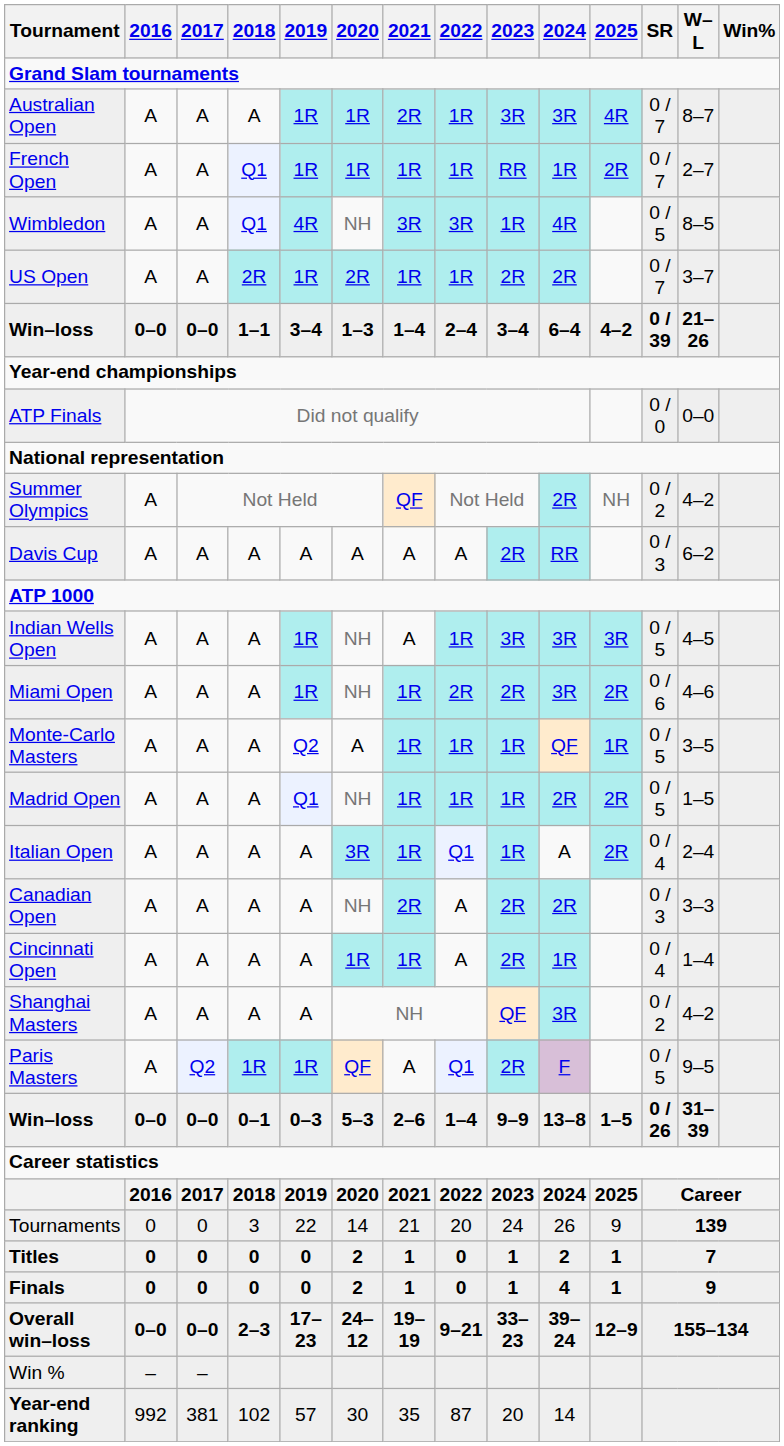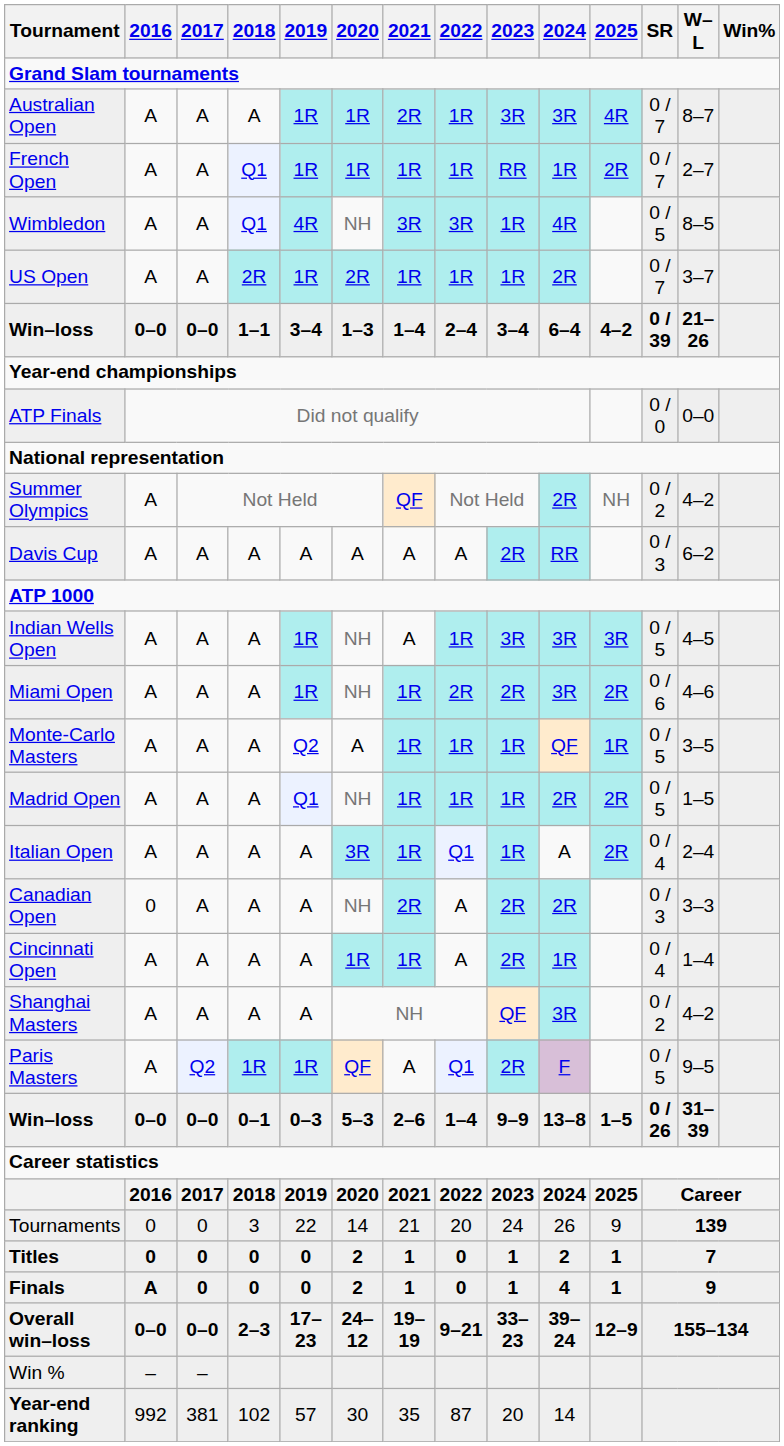 <table class=wikitable style=text-align:center;font-size:97%>
 <tr>
 <th>Tournament</th>
 <th><a href='#'>2016</a></th>
 <th><a href='#'>2017</a></th>
 <th><a href='#'>2018</a></th>
 <th><a href='#'>2019</a></th>
 <th><a href='#'>2020</a></th>
 <th><a href='#'>2021</a></th>
 <th><a href='#'>2022</a></th>
 <th><a href='#'>2023</a></th>
 <th><a href='#'>2024</a></th>
 <th><a href='#'>2025</a></th>
 <th>SR</th>
 <th>W–L</th>
 <th>Win%</th>
 </tr>
 <tr>
 <td colspan="14" align="left"><strong><a href='#'>Grand Slam tournaments</a></strong></td>
 </tr>
 <tr>
 <td align=left bgcolor=efefef><a href='#'>Australian Open</a></td>
 <td>A</td>
 <td>A</td>
 <td>A</td>
 <td bgcolor=afeeee><a href='#'>1R</a></td>
 <td bgcolor=afeeee><a href='#'>1R</a></td>
 <td bgcolor=afeeee><a href='#'>2R</a></td>
 <td bgcolor=afeeee><a href='#'>1R</a></td>
 <td bgcolor=afeeee><a href='#'>3R</a></td>
 <td bgcolor=afeeee><a href='#'>3R</a></td>
 <td bgcolor=afeeee><a href='#'>4R</a></td>
 <td bgcolor="efefef">0 / 7</td>
 <td bgcolor=efefef>8–7</td>
 <td bgcolor=efefef></td>
 </tr>
 <tr>
 <td align=left bgcolor=efefef><a href='#'>French Open</a></td>
 <td>A</td>
 <td>A</td>
 <td bgcolor=ecf2ff><a href='#'>Q1</a></td>
 <td bgcolor=afeeee><a href='#'>1R</a></td>
 <td bgcolor=afeeee><a href='#'>1R</a></td>
 <td bgcolor=afeeee><a href='#'>1R</a></td>
 <td bgcolor=afeeee><a href='#'>1R</a></td>
 <td bgcolor=afeeee><a href='#'>RR</a></td>
 <td bgcolor=afeeee><a href='#'>1R</a></td>
 <td bgcolor=afeeee><a href='#'>2R</a></td>
 <td bgcolor="efefef">0 / 7</td>
 <td bgcolor=efefef>2–7</td>
 <td bgcolor=efefef></td>
 </tr>
 <tr>
 <td align=left bgcolor=efefef><a href='#'>Wimbledon</a></td>
 <td>A</td>
 <td>A</td>
 <td bgcolor=ecf2ff><a href='#'>Q1</a></td>
 <td bgcolor=afeeee><a href='#'>4R</a></td>
 <td style=color:#767676>NH</td>
 <td bgcolor=afeeee><a href='#'>3R</a></td>
 <td bgcolor=afeeee><a href='#'>3R</a></td>
 <td bgcolor=afeeee><a href='#'>1R</a></td>
 <td bgcolor=afeeee><a href='#'>4R</a></td>
 <td></td>
 <td bgcolor="efefef">0 / 5</td>
 <td bgcolor=efefef>8–5</td>
 <td bgcolor=efefef></td>
 </tr>
 <tr>
 <td align=left bgcolor=efefef><a href='#'>US Open</a></td>
 <td>A</td>
 <td>A</td>
 <td bgcolor=afeeee><a href='#'>2R</a></td>
 <td bgcolor=afeeee><a href='#'>1R</a></td>
 <td bgcolor=afeeee><a href='#'>2R</a></td>
 <td bgcolor=afeeee><a href='#'>1R</a></td>
 <td bgcolor=afeeee><a href='#'>1R</a></td>
-<td bgcolor=afeeee><a href='#'>2R</a></td>
+<td bgcolor=afeeee><a href='#'>1R</a></td>
 <td bgcolor=afeeee><a href='#'>2R</a></td>
 <td></td>
 <td bgcolor="efefef">0 / 7</td>
 <td bgcolor=efefef>3–7</td>
 <td bgcolor=efefef></td>
 </tr>
 <tr style=font-weight:bold;background:#efefef>
 <td style=text-align:left>Win–loss</td>
 <td>0–0</td>
 <td>0–0</td>
 <td>1–1</td>
 <td>3–4</td>
 <td>1–3</td>
 <td>1–4</td>
 <td>2–4</td>
 <td>3–4</td>
 <td>6–4</td>
 <td>4–2</td>
 <td>0 / 39</td>
 <td>21–26</td>
 <td><br></td>
 </tr>
 <tr>
 <td colspan="14" align="left"><strong>Year-end championships</strong></td>
 </tr>
 <tr>
 <td align=left bgcolor=efefef><a href='#'>ATP Finals</a></td>
 <td colspan=9 style=color:#767676>Did not qualify</td>
 <td></td>
 <td bgcolor="efefef">0 / 0</td>
 <td bgcolor=efefef>0–0</td>
 <td bgcolor=efefef></td>
 </tr>
 <tr>
 <td colspan="14" align="left"><strong>National representation</strong></td>
 </tr>
 <tr>
 <td align=left bgcolor=efefef><a href='#'>Summer Olympics</a></td>
 <td>A</td>
 <td colspan=4 style=color:#767676>Not Held</td>
 <td bgcolor=ffebcd><a href='#'>QF</a></td>
 <td colspan=2 style=color:#767676>Not Held</td>
 <td bgcolor=afeeee><a href='#'>2R</a></td>
 <td style=color:#767676>NH</td>
 <td bgcolor="efefef">0 / 2</td>
 <td bgcolor=efefef>4–2</td>
 <td bgcolor=efefef></td>
 </tr>
 <tr>
 <td align=left bgcolor=efefef><a href='#'>Davis Cup</a></td>
 <td>A</td>
 <td>A</td>
 <td>A</td>
 <td>A</td>
 <td>A</td>
 <td>A</td>
 <td>A</td>
 <td bgcolor=afeeee><a href='#'>2R</a></td>
 <td bgcolor=afeeee><a href='#'>RR</a></td>
 <td></td>
 <td bgcolor="efefef">0 / 3</td>
 <td bgcolor=efefef>6–2</td>
 <td bgcolor=efefef></td>
 </tr>
 <tr>
 <td colspan="14" align="left"><strong><a href='#'>ATP 1000</a></strong></td>
 </tr>
 <tr>
 <td align=left bgcolor=efefef><a href='#'>Indian Wells Open</a></td>
 <td>A</td>
 <td>A</td>
 <td>A</td>
 <td bgcolor=afeeee><a href='#'>1R</a></td>
 <td style=color:#767676>NH</td>
 <td>A</td>
 <td bgcolor=afeeee><a href='#'>1R</a></td>
 <td bgcolor=afeeee><a href='#'>3R</a></td>
 <td bgcolor=afeeee><a href='#'>3R</a></td>
 <td bgcolor=afeeee><a href='#'>3R</a></td>
 <td bgcolor="efefef">0 / 5</td>
 <td bgcolor=efefef>4–5</td>
 <td bgcolor=efefef></td>
 </tr>
 <tr>
 <td align=left bgcolor=efefef><a href='#'>Miami Open</a></td>
 <td>A</td>
 <td>A</td>
 <td>A</td>
 <td bgcolor=afeeee><a href='#'>1R</a></td>
 <td style=color:#767676>NH</td>
 <td bgcolor=afeeee><a href='#'>1R</a></td>
 <td bgcolor=afeeee><a href='#'>2R</a></td>
 <td bgcolor=afeeee><a href='#'>2R</a></td>
 <td bgcolor=afeeee><a href='#'>3R</a></td>
 <td bgcolor=afeeee><a href='#'>2R</a></td>
 <td bgcolor="efefef">0 / 6</td>
 <td bgcolor=efefef>4–6</td>
 <td bgcolor=efefef></td>
 </tr>
 <tr>
 <td align=left bgcolor=efefef><a href='#'>Monte-Carlo Masters</a></td>
 <td>A</td>
 <td>A</td>
 <td>A</td>
 <td><a href='#'>Q2</a></td>
 <td>A</td>
 <td bgcolor=afeeee><a href='#'>1R</a></td>
 <td bgcolor=afeeee><a href='#'>1R</a></td>
 <td bgcolor=afeeee><a href='#'>1R</a></td>
 <td bgcolor=ffebcd><a href='#'>QF</a></td>
 <td bgcolor=afeeee><a href='#'>1R</a></td>
 <td bgcolor="efefef">0 / 5</td>
 <td bgcolor=efefef>3–5</td>
 <td bgcolor=efefef></td>
 </tr>
 <tr>
 <td align=left bgcolor=efefef><a href='#'>Madrid Open</a></td>
 <td>A</td>
 <td>A</td>
 <td>A</td>
 <td bgcolor=ecf2ff><a href='#'>Q1</a></td>
 <td style=color:#767676>NH</td>
 <td bgcolor=afeeee><a href='#'>1R</a></td>
 <td bgcolor=afeeee><a href='#'>1R</a></td>
 <td bgcolor=afeeee><a href='#'>1R</a></td>
 <td bgcolor=afeeee><a href='#'>2R</a></td>
 <td bgcolor=afeeee><a href='#'>2R</a></td>
 <td bgcolor="efefef">0 / 5</td>
 <td bgcolor=efefef>1–5</td>
 <td bgcolor=efefef></td>
 </tr>
 <tr>
 <td align=left bgcolor=efefef><a href='#'>Italian Open</a></td>
 <td>A</td>
 <td>A</td>
 <td>A</td>
 <td>A</td>
 <td bgcolor=afeeee><a href='#'>3R</a></td>
 <td bgcolor=afeeee><a href='#'>1R</a></td>
 <td bgcolor=ecf2ff><a href='#'>Q1</a></td>
 <td bgcolor=afeeee><a href='#'>1R</a></td>
 <td>A</td>
 <td bgcolor=afeeee><a href='#'>2R</a></td>
 <td bgcolor="efefef">0 / 4</td>
 <td bgcolor=efefef>2–4</td>
 <td bgcolor=efefef></td>
 </tr>
 <tr>
 <td align=left bgcolor=efefef><a href='#'>Canadian Open</a></td>
-<td>A</td>
+<td>0</td>
 <td>A</td>
 <td>A</td>
 <td>A</td>
 <td style=color:#767676>NH</td>
 <td bgcolor=afeeee><a href='#'>2R</a></td>
 <td>A</td>
 <td bgcolor=afeeee><a href='#'>2R</a></td>
 <td bgcolor=afeeee><a href='#'>2R</a></td>
 <td></td>
 <td bgcolor="efefef">0 / 3</td>
 <td bgcolor=efefef>3–3</td>
 <td bgcolor=efefef></td>
 </tr>
 <tr>
 <td align=left bgcolor=efefef><a href='#'>Cincinnati Open</a></td>
 <td>A</td>
 <td>A</td>
 <td>A</td>
 <td>A</td>
 <td bgcolor=afeeee><a href='#'>1R</a></td>
 <td bgcolor=afeeee><a href='#'>1R</a></td>
 <td>A</td>
 <td bgcolor=afeeee><a href='#'>2R</a></td>
 <td bgcolor=afeeee><a href='#'>1R</a></td>
 <td></td>
 <td bgcolor="efefef">0 / 4</td>
 <td bgcolor=efefef>1–4</td>
 <td bgcolor=efefef></td>
 </tr>
 <tr>
 <td align=left bgcolor=efefef><a href='#'>Shanghai Masters</a></td>
 <td>A</td>
 <td>A</td>
 <td>A</td>
 <td>A</td>
 <td colspan=3 style=color:#767676>NH</td>
 <td bgcolor=ffebcd><a href='#'>QF</a></td>
 <td bgcolor=afeeee><a href='#'>3R</a></td>
 <td></td>
 <td bgcolor="efefef">0 / 2</td>
 <td bgcolor=efefef>4–2</td>
 <td bgcolor=efefef></td>
 </tr>
 <tr>
 <td align=left bgcolor=efefef><a href='#'>Paris Masters</a></td>
 <td>A</td>
 <td bgcolor=ecf2ff><a href='#'>Q2</a></td>
 <td bgcolor=afeeee><a href='#'>1R</a></td>
 <td bgcolor=afeeee><a href='#'>1R</a></td>
 <td bgcolor=ffebcd><a href='#'>QF</a></td>
 <td>A</td>
 <td bgcolor=ecf2ff><a href='#'>Q1</a></td>
 <td bgcolor=afeeee><a href='#'>2R</a></td>
 <td bgcolor=thistle><a href='#'>F</a></td>
 <td></td>
 <td bgcolor="efefef">0 / 5</td>
 <td bgcolor=efefef>9–5</td>
 <td bgcolor=efefef></td>
 </tr>
 <tr style=font-weight:bold;background:#efefef>
 <td style=text-align:left>Win–loss</td>
 <td>0–0</td>
 <td>0–0</td>
 <td>0–1</td>
 <td>0–3</td>
 <td>5–3</td>
 <td>2–6</td>
 <td>1–4</td>
 <td>9–9</td>
 <td>13–8</td>
 <td>1–5</td>
 <td>0 / 26</td>
 <td>31–39</td>
 <td></td>
 </tr>
 <tr>
 <td colspan="14" align="left"><strong>Career statistics</strong></td>
 </tr>
 <tr>
 <th></th>
 <th>2016</th>
 <th>2017</th>
 <th>2018</th>
 <th>2019</th>
 <th>2020</th>
 <th>2021</th>
 <th>2022</th>
 <th>2023</th>
 <th>2024</th>
 <th>2025</th>
 <th colspan="3">Career</th>
 </tr>
 <tr bgcolor=efefef>
 <td style=text-align:left>Tournaments</td>
 <td>0</td>
 <td>0</td>
 <td>3</td>
 <td>22</td>
 <td>14</td>
 <td>21</td>
 <td>20</td>
 <td>24</td>
 <td>26</td>
 <td>9</td>
 <td colspan="3"><strong>139</strong></td>
 </tr>
 <tr style=font-weight:bold;background:#efefef>
 <td style=text-align:left>Titles</td>
 <td>0</td>
 <td>0</td>
 <td>0</td>
 <td>0</td>
 <td>2</td>
 <td>1</td>
 <td>0</td>
 <td>1</td>
 <td>2</td>
 <td>1</td>
 <td colspan="3">7</td>
 </tr>
 <tr style=font-weight:bold;background:#efefef>
 <td style=text-align:left>Finals</td>
-<td>0</td>
+<td>A</td>
 <td>0</td>
 <td>0</td>
 <td>0</td>
 <td>2</td>
 <td>1</td>
 <td>0</td>
 <td>1</td>
 <td>4</td>
 <td>1</td>
 <td colspan="3">9</td>
 </tr>
 <tr style=font-weight:bold;background:#efefef>
 <td style=text-align:left>Overall win–loss</td>
 <td>0–0</td>
 <td>0–0</td>
 <td>2–3</td>
 <td>17–23</td>
 <td>24–12</td>
 <td>19–19</td>
 <td>9–21</td>
 <td>33–23</td>
 <td>39–24</td>
 <td>12–9</td>
 <td colspan="3">155–134</td>
 </tr>
 <tr bgcolor=efefef>
 <td style=text-align:left>Win %</td>
 <td>–</td>
 <td>–</td>
 <td></td>
 <td></td>
 <td></td>
 <td></td>
 <td></td>
 <td></td>
 <td></td>
 <td></td>
 <td colspan="3"><strong></strong></td>
 </tr>
 <tr bgcolor=efefef>
 <td align=left><strong>Year-end ranking</strong></td>
 <td>992</td>
 <td>381</td>
 <td>102</td>
 <td>57</td>
 <td>30</td>
 <td>35</td>
 <td>87</td>
 <td>20</td>
 <td>14</td>
 <td></td>
 <td colspan=3><br></td>
 </tr>
 </table>
